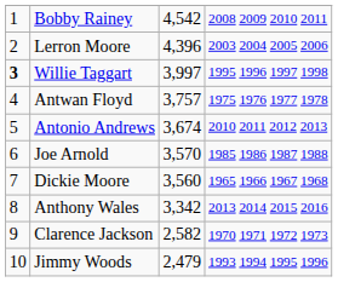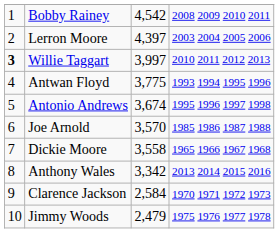 <table class="wikitable">
 <tr>
 </tr>
 <tr>
 <td>1</td>
 <td><a href='#'>Bobby Rainey</a></td>
 <td>4,542</td>
 <td style="font-size:80%;"><a href='#'>2008</a> <a href='#'>2009</a> <a href='#'>2010</a> <a href='#'>2011</a></td>
 </tr>
 <tr>
 <td>2</td>
 <td>Lerron Moore</td>
-<td>4,396</td>
+<td>4,397</td>
 <td style="font-size:80%;"><a href='#'>2003</a> <a href='#'>2004</a> <a href='#'>2005</a> <a href='#'>2006</a></td>
 </tr>
 <tr>
 <td><strong>3</strong></td>
 <td><a href='#'>Willie Taggart</a></td>
 <td>3,997</td>
-<td style="font-size:80%;"><a href='#'>1995</a> <a href='#'>1996</a> <a href='#'>1997</a> <a href='#'>1998</a></td>
+<td style="font-size:80%;"><a href='#'>2010</a> <a href='#'>2011</a> <a href='#'>2012</a> <a href='#'>2013</a></td>
 </tr>
 <tr>
 <td>4</td>
 <td>Antwan Floyd</td>
-<td>3,757</td>
-<td style="font-size:80%;"><a href='#'>1975</a> <a href='#'>1976</a> <a href='#'>1977</a> <a href='#'>1978</a></td>
+<td>3,775</td>
+<td style="font-size:80%;"><a href='#'>1993</a> <a href='#'>1994</a> <a href='#'>1995</a> <a href='#'>1996</a></td>
 </tr>
 <tr>
 <td>5</td>
 <td><a href='#'>Antonio Andrews</a></td>
 <td>3,674</td>
-<td style="font-size:80%;"><a href='#'>2010</a> <a href='#'>2011</a> <a href='#'>2012</a> <a href='#'>2013</a></td>
+<td style="font-size:80%;"><a href='#'>1995</a> <a href='#'>1996</a> <a href='#'>1997</a> <a href='#'>1998</a></td>
 </tr>
 <tr>
 <td>6</td>
 <td>Joe Arnold</td>
 <td>3,570</td>
 <td style="font-size:80%;"><a href='#'>1985</a> <a href='#'>1986</a> <a href='#'>1987</a> <a href='#'>1988</a></td>
 </tr>
 <tr>
 <td>7</td>
 <td>Dickie Moore</td>
-<td>3,560</td>
+<td>3,558</td>
 <td style="font-size:80%;"><a href='#'>1965</a> <a href='#'>1966</a> <a href='#'>1967</a> <a href='#'>1968</a></td>
 </tr>
 <tr>
 <td>8</td>
 <td>Anthony Wales</td>
 <td>3,342</td>
 <td style="font-size:80%;"><a href='#'>2013</a> <a href='#'>2014</a> <a href='#'>2015</a> <a href='#'>2016</a></td>
 </tr>
 <tr>
 <td>9</td>
 <td>Clarence Jackson</td>
-<td>2,582</td>
+<td>2,584</td>
 <td style="font-size:80%;"><a href='#'>1970</a> <a href='#'>1971</a> <a href='#'>1972</a> <a href='#'>1973</a></td>
 </tr>
 <tr>
 <td>10</td>
 <td>Jimmy Woods</td>
 <td>2,479</td>
-<td style="font-size:80%;"><a href='#'>1993</a> <a href='#'>1994</a> <a href='#'>1995</a> <a href='#'>1996</a></td>
+<td style="font-size:80%;"><a href='#'>1975</a> <a href='#'>1976</a> <a href='#'>1977</a> <a href='#'>1978</a></td>
 </tr>
 </table>
